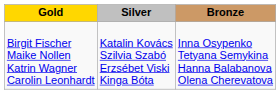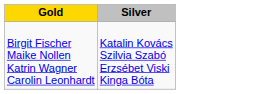 <table class="wikitable">
 <tr>
 <td align=center bgcolor=gold> <strong>Gold</strong></td>
 <td align=center bgcolor=silver> <strong>Silver</strong></td>
-<td align=center bgcolor=cc9966> <strong>Bronze</strong></td>
 </tr>
 <tr>
 <td><br><a href='#'>Birgit Fischer</a><br><a href='#'>Maike Nollen</a><br><a href='#'>Katrin Wagner</a><br><a href='#'>Carolin Leonhardt</a></td>
 <td><br><a href='#'>Katalin Kovács</a><br><a href='#'>Szilvia Szabó</a><br><a href='#'>Erzsébet Viski</a><br><a href='#'>Kinga Bóta</a></td>
-<td><br><a href='#'>Inna Osypenko</a><br><a href='#'>Tetyana Semykina</a><br><a href='#'>Hanna Balabanova</a><br><a href='#'>Olena Cherevatova</a></td>
 </tr>
 </table>
